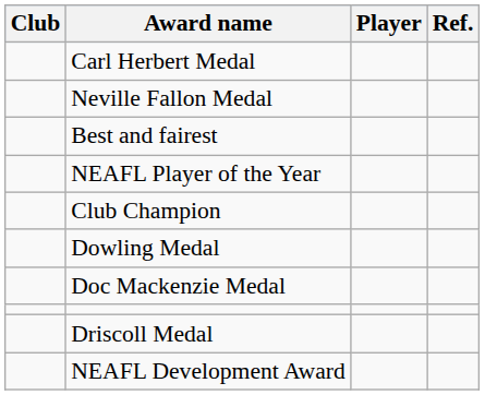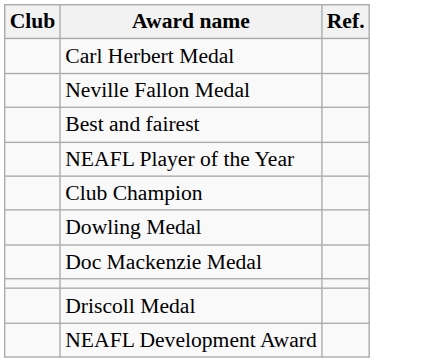 <table class="wikitable sortable">
 <tr style="background:#C1D8FF;">
 <th>Club</th>
 <th>Award name</th>
-<th>Player</th>
 <th class="unsortable">Ref.</th>
 </tr>
 <tr>
 <td></td>
 <td>Carl Herbert Medal</td>
 <td></td>
-<td></td>
 </tr>
 <tr>
 <td></td>
 <td>Neville Fallon Medal</td>
-<td></td>
 <td></td>
 </tr>
 <tr>
 <td></td>
 <td>Best and fairest</td>
 <td></td>
-<td></td>
 </tr>
 <tr>
 <td></td>
 <td>NEAFL Player of the Year</td>
-<td></td>
 <td></td>
 </tr>
 <tr>
 <td></td>
 <td>Club Champion</td>
 <td></td>
-<td></td>
 </tr>
 <tr>
 <td></td>
 <td>Dowling Medal</td>
-<td></td>
 <td></td>
 </tr>
 <tr>
 <td></td>
 <td>Doc Mackenzie Medal</td>
 <td></td>
-<td></td>
 </tr>
 <tr>
-<td></td>
 <td></td>
 <td></td>
 <td></td>
 </tr>
 <tr>
 <td></td>
 <td>Driscoll Medal</td>
 <td></td>
-<td></td>
 </tr>
 <tr>
 <td></td>
 <td>NEAFL Development Award</td>
 <td></td>
-<td></td>
 </tr>
 </table>
